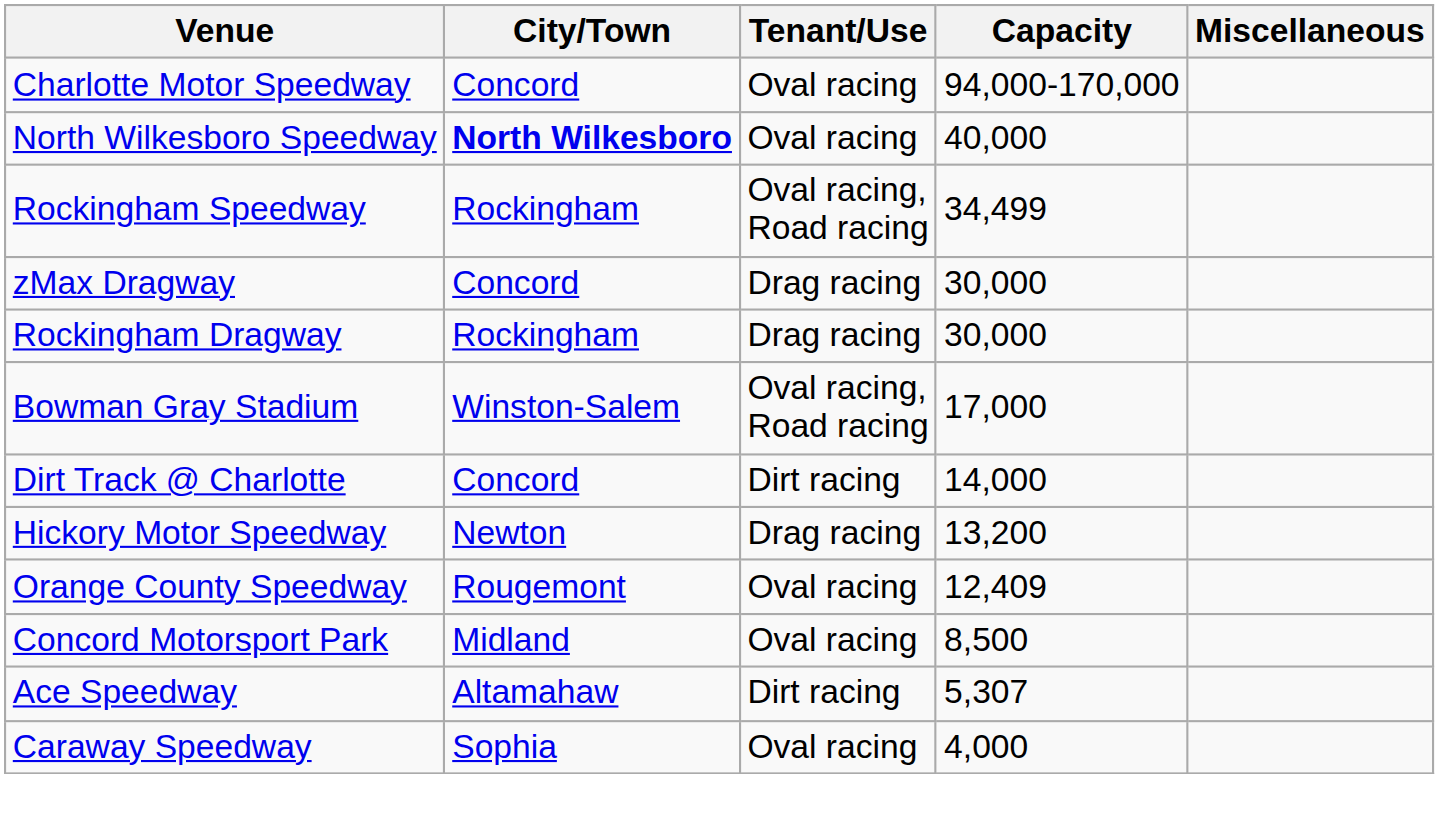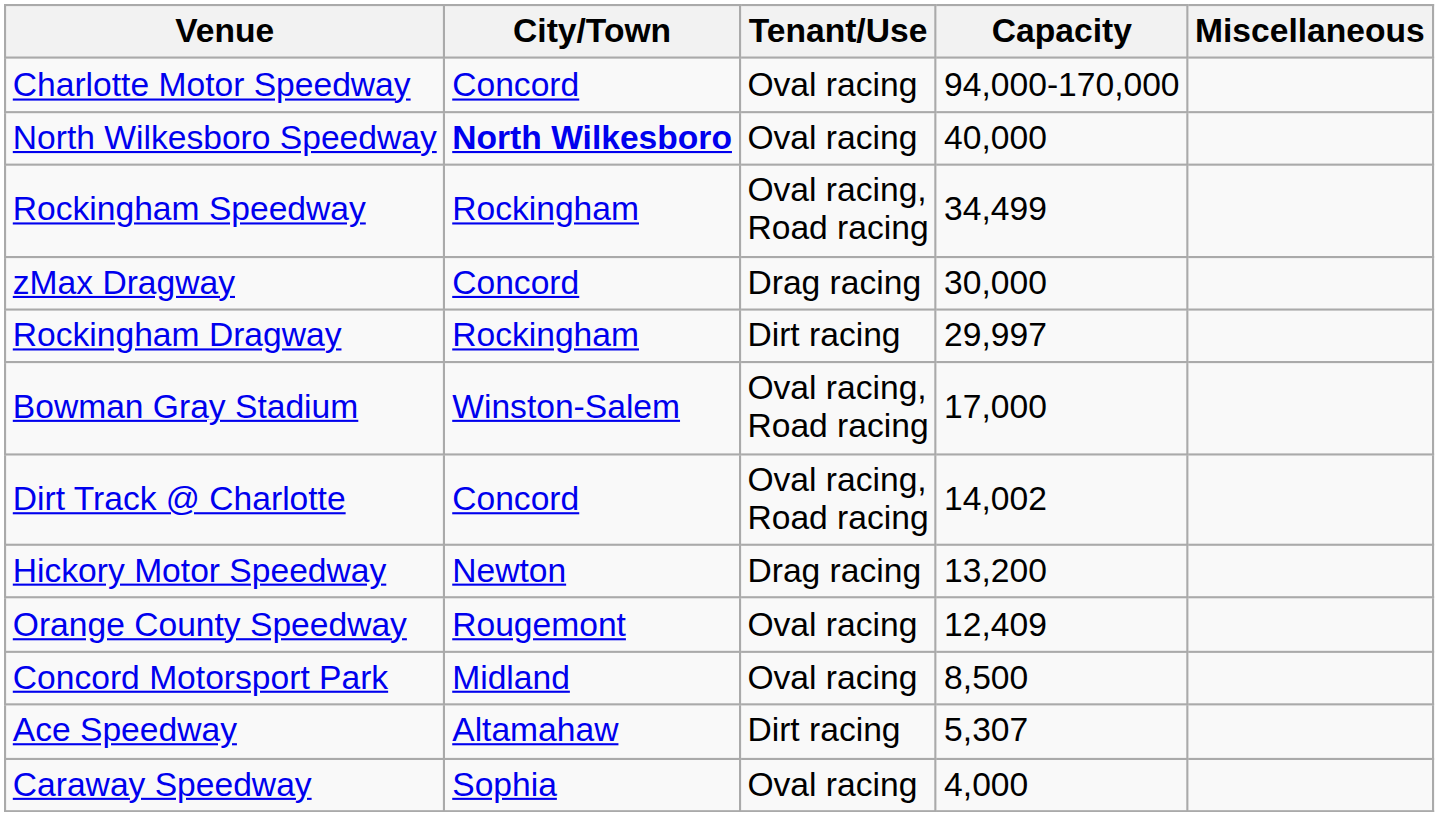 <table class="wikitable sortable">
 <tr>
 <th>Venue</th>
 <th>City/Town</th>
 <th>Tenant/Use</th>
 <th>Capacity</th>
 <th>Miscellaneous</th>
 </tr>
 <tr>
 <td><a href='#'>Charlotte Motor Speedway</a></td>
 <td><a href='#'>Concord</a></td>
 <td>Oval racing</td>
 <td>94,000-170,000</td>
 <td></td>
 </tr>
 <tr>
 <td><a href='#'>North Wilkesboro Speedway</a></td>
 <td><strong><a href='#'>North Wilkesboro</a></strong></td>
 <td>Oval racing</td>
 <td>40,000</td>
 <td></td>
 </tr>
 <tr>
 <td><a href='#'>Rockingham Speedway</a></td>
 <td><a href='#'>Rockingham</a></td>
 <td>Oval racing,<br>Road racing</td>
 <td>34,499</td>
 <td></td>
 </tr>
 <tr>
 <td><a href='#'>zMax Dragway</a></td>
 <td><a href='#'>Concord</a></td>
 <td>Drag racing</td>
 <td>30,000</td>
 <td></td>
 </tr>
 <tr>
 <td><a href='#'>Rockingham Dragway</a></td>
 <td><a href='#'>Rockingham</a></td>
-<td>Drag racing</td>
-<td>30,000</td>
+<td>Dirt racing</td>
+<td>29,997</td>
 <td></td>
 </tr>
 <tr>
 <td><a href='#'>Bowman Gray Stadium</a></td>
 <td><a href='#'>Winston-Salem</a></td>
 <td>Oval racing,<br>Road racing</td>
 <td>17,000</td>
 <td></td>
 </tr>
 <tr>
 <td><a href='#'>Dirt Track @ Charlotte</a></td>
 <td><a href='#'>Concord</a></td>
-<td>Dirt racing</td>
-<td>14,000</td>
+<td>Oval racing,<br>Road racing</td>
+<td>14,002</td>
 <td></td>
 </tr>
 <tr>
 <td><a href='#'>Hickory Motor Speedway</a></td>
 <td><a href='#'>Newton</a></td>
 <td>Drag racing</td>
 <td>13,200</td>
 <td></td>
 </tr>
 <tr>
 <td><a href='#'>Orange County Speedway</a></td>
 <td><a href='#'>Rougemont</a></td>
 <td>Oval racing</td>
 <td>12,409</td>
 <td></td>
 </tr>
 <tr>
 <td><a href='#'>Concord Motorsport Park</a></td>
 <td><a href='#'>Midland</a></td>
 <td>Oval racing</td>
 <td>8,500</td>
 <td></td>
 </tr>
 <tr>
 <td><a href='#'>Ace Speedway</a></td>
 <td><a href='#'>Altamahaw</a></td>
 <td>Dirt racing</td>
 <td>5,307</td>
 <td></td>
 </tr>
 <tr>
 <td><a href='#'>Caraway Speedway</a></td>
 <td><a href='#'>Sophia</a></td>
 <td>Oval racing</td>
 <td>4,000</td>
 <td></td>
 </tr>
 <tr>
 </tr>
 </table>
